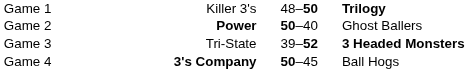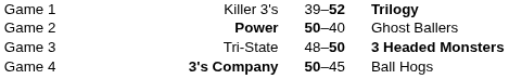 <table style="width:100%;" cellspacing="1">
 <tr>
 <th width=15%></th>
 <th width=25%></th>
 <th width=10%></th>
 <th width=25%></th>
 </tr>
 <tr style=font-size:90%>
 <td align=right>Game 1</td>
 <td align=right>Killer 3's</td>
-<td align=center>48–<strong>50</strong></td>
+<td align=center>39–<strong>52</strong></td>
 <td><strong>Trilogy</strong></td>
 <td></td>
 </tr>
 <tr style=font-size:90%>
 <td align=right>Game 2</td>
 <td align=right><strong>Power</strong></td>
 <td align=center><strong>50</strong>–40</td>
 <td>Ghost Ballers</td>
 <td></td>
 </tr>
 <tr style=font-size:90%>
 <td align=right>Game 3</td>
 <td align=right>Tri-State</td>
-<td align=center>39–<strong>52</strong></td>
+<td align=center>48–<strong>50</strong></td>
 <td><strong>3 Headed Monsters</strong></td>
 <td></td>
 </tr>
 <tr style=font-size:90%>
 <td align=right>Game 4</td>
 <td align=right><strong>3's Company</strong></td>
 <td align=center><strong>50</strong>–45</td>
 <td>Ball Hogs</td>
 <td></td>
 </tr>
 </table>
